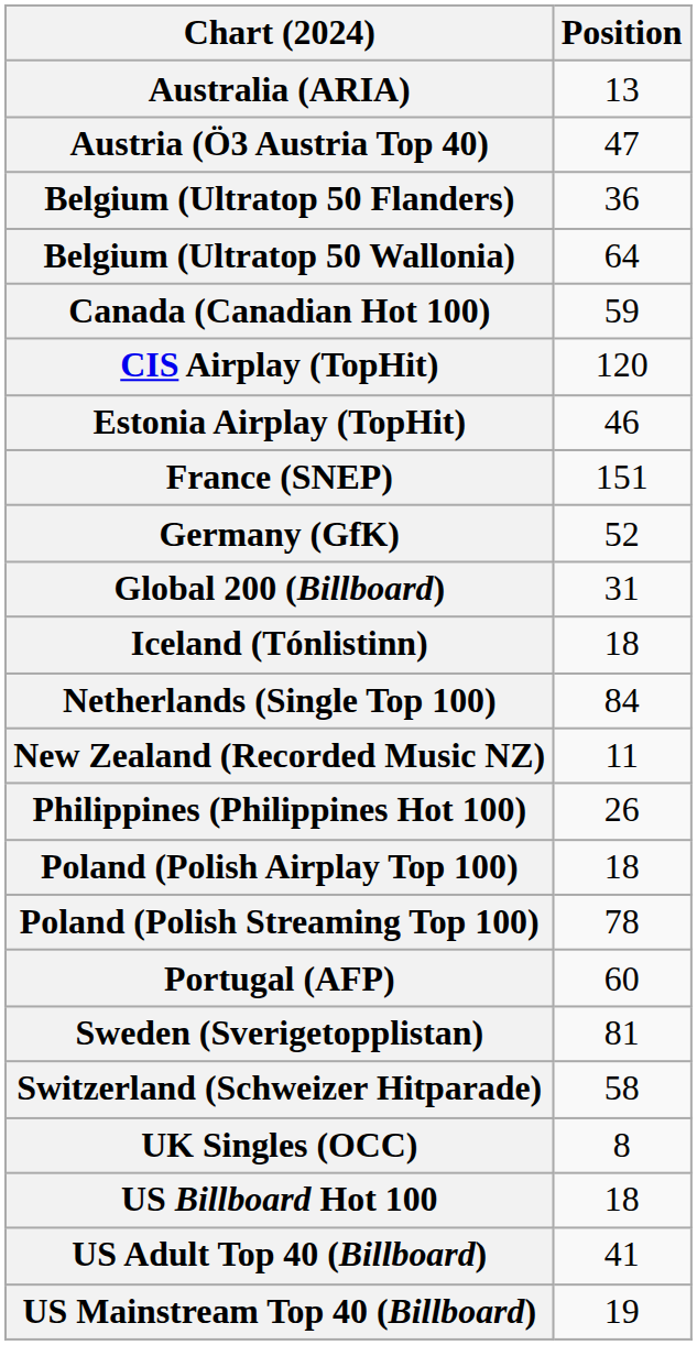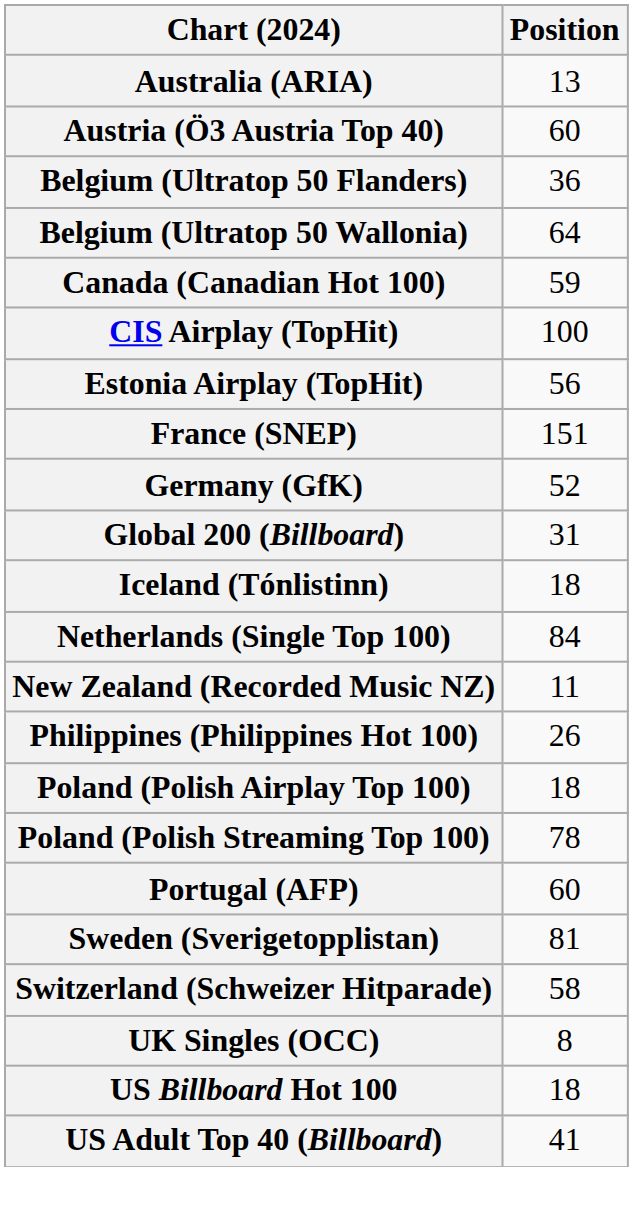 <table class="wikitable sortable plainrowheaders" style="text-align:center">
 <tr>
 <th scope="col">Chart (2024)</th>
 <th scope="col">Position</th>
 </tr>
 <tr>
 <th scope="row">Australia (ARIA)</th>
 <td>13</td>
 </tr>
 <tr>
 <th scope="row">Austria (Ö3 Austria Top 40)</th>
-<td>47</td>
+<td>60</td>
 </tr>
 <tr>
 <th scope="row">Belgium (Ultratop 50 Flanders)</th>
 <td>36</td>
 </tr>
 <tr>
 <th scope="row">Belgium (Ultratop 50 Wallonia)</th>
 <td>64</td>
 </tr>
 <tr>
 <th scope="row">Canada (Canadian Hot 100)</th>
 <td>59</td>
 </tr>
 <tr>
 <th scope="row"><a href='#'>CIS</a> Airplay (TopHit)</th>
-<td>120</td>
+<td>100</td>
 </tr>
 <tr>
 <th scope="row">Estonia Airplay (TopHit)</th>
-<td>46</td>
+<td>56</td>
 </tr>
 <tr>
 <th scope="row">France (SNEP)</th>
 <td>151</td>
 </tr>
 <tr>
 <th scope="row">Germany (GfK)</th>
 <td>52</td>
 </tr>
 <tr>
 <th scope="row">Global 200 (<em>Billboard</em>)</th>
 <td>31</td>
 </tr>
 <tr>
 <th scope="row">Iceland (Tónlistinn)</th>
 <td>18</td>
 </tr>
 <tr>
 <th scope="row">Netherlands (Single Top 100)</th>
 <td>84</td>
 </tr>
 <tr>
 <th scope="row">New Zealand (Recorded Music NZ)</th>
 <td>11</td>
 </tr>
 <tr>
 <th scope="row">Philippines (Philippines Hot 100)</th>
 <td>26</td>
 </tr>
 <tr>
 <th scope="row">Poland (Polish Airplay Top 100)</th>
 <td>18</td>
 </tr>
 <tr>
 <th scope="row">Poland (Polish Streaming Top 100)</th>
 <td>78</td>
 </tr>
 <tr>
 <th scope="row">Portugal (AFP)</th>
 <td>60</td>
 </tr>
 <tr>
 <th scope="row">Sweden (Sverigetopplistan)</th>
 <td>81</td>
 </tr>
 <tr>
 <th scope="row">Switzerland (Schweizer Hitparade)</th>
 <td>58</td>
 </tr>
 <tr>
 <th scope="row">UK Singles (OCC)</th>
 <td>8</td>
 </tr>
 <tr>
 <th scope="row">US <em>Billboard</em> Hot 100</th>
 <td>18</td>
 </tr>
 <tr>
 <th scope="row">US Adult Top 40 (<em>Billboard</em>)</th>
 <td>41</td>
 </tr>
-<tr>
-<th scope="row">US Mainstream Top 40 (<em>Billboard</em>)</th>
-<td>19</td>
-</tr>
 </table>
